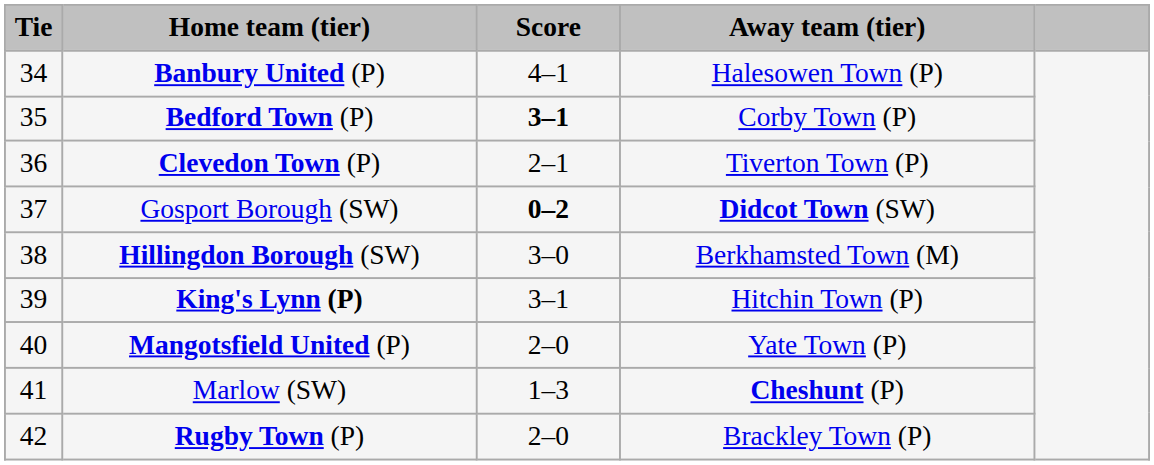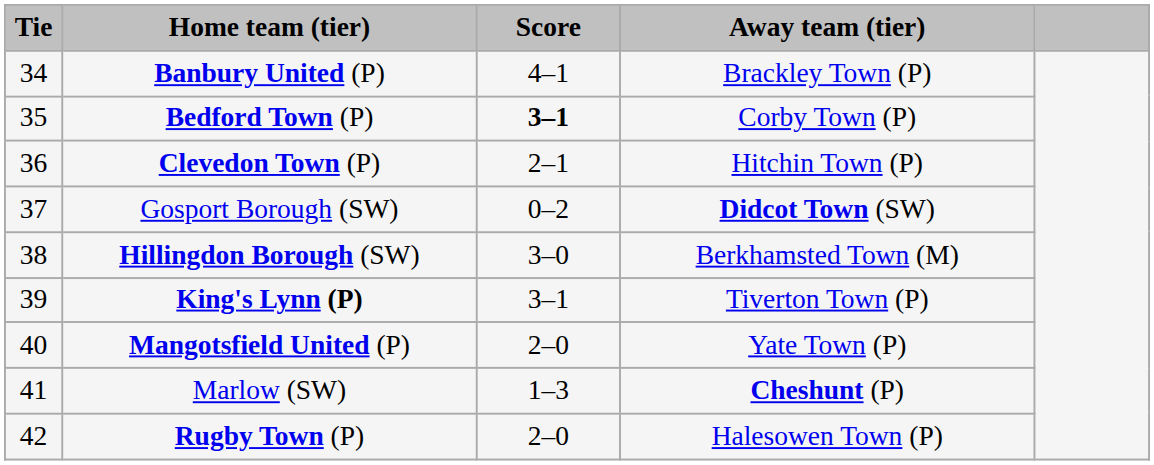 <table class="wikitable" style="width: 600px; background:WhiteSmoke; text-align:center; font-size:90%">
 <tr>
 <td scope="col" style="width:  5.00%; background:silver;"><strong>Tie</strong></td>
 <td scope="col" style="width: 36.25%; background:silver;"><strong>Home team (tier)</strong></td>
 <td scope="col" style="width: 12.50%; background:silver;"><strong>Score</strong></td>
 <td scope="col" style="width: 36.25%; background:silver;"><strong>Away team (tier)</strong></td>
 <td scope="col" style="width: 10.00%; background:silver;"><strong></strong></td>
 </tr>
 <tr>
 <td>34</td>
 <td><strong><a href='#'>Banbury United</a></strong> (P)</td>
 <td>4–1</td>
-<td><a href='#'>Halesowen Town</a> (P)</td>
+<td><a href='#'>Brackley Town</a> (P)</td>
 </tr>
 <tr>
 <td>35</td>
 <td><strong><a href='#'>Bedford Town</a></strong> (P)</td>
 <td><strong>3–1</strong></td>
 <td><a href='#'>Corby Town</a> (P)</td>
 </tr>
 <tr>
 <td>36</td>
 <td><strong><a href='#'>Clevedon Town</a></strong> (P)</td>
 <td>2–1</td>
-<td><a href='#'>Tiverton Town</a> (P)</td>
+<td><a href='#'>Hitchin Town</a> (P)</td>
 </tr>
 <tr>
 <td>37</td>
 <td><a href='#'>Gosport Borough</a> (SW)</td>
-<td><strong>0–2</strong></td>
+<td>0–2</td>
 <td><strong><a href='#'>Didcot Town</a></strong> (SW)</td>
 </tr>
 <tr>
 <td>38</td>
 <td><strong><a href='#'>Hillingdon Borough</a></strong> (SW)</td>
 <td>3–0</td>
 <td><a href='#'>Berkhamsted Town</a> (M)</td>
 </tr>
 <tr>
 <td>39</td>
 <td><strong><a href='#'>King's Lynn</a> (P)</strong></td>
 <td>3–1</td>
-<td><a href='#'>Hitchin Town</a> (P)</td>
+<td><a href='#'>Tiverton Town</a> (P)</td>
 </tr>
 <tr>
 <td>40</td>
 <td><strong><a href='#'>Mangotsfield United</a></strong> (P)</td>
 <td>2–0</td>
 <td><a href='#'>Yate Town</a> (P)</td>
 </tr>
 <tr>
 <td>41</td>
 <td><a href='#'>Marlow</a> (SW)</td>
 <td>1–3</td>
 <td><strong><a href='#'>Cheshunt</a></strong> (P)</td>
 </tr>
 <tr>
 <td>42</td>
 <td><strong><a href='#'>Rugby Town</a></strong> (P)</td>
 <td>2–0</td>
-<td><a href='#'>Brackley Town</a> (P)</td>
+<td><a href='#'>Halesowen Town</a> (P)</td>
 </tr>
 </table>
